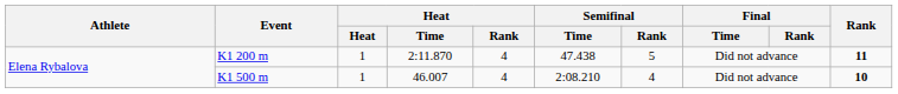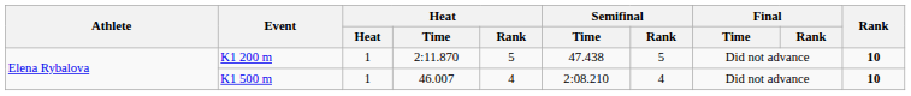 <table class="wikitable" width="80%" style="text-align:center; font-size:90%">
 <tr>
 <th rowspan="2" width="17%">Athlete</th>
 <th rowspan="2" width="10%">Event</th>
 <th colspan="3">Heat</th>
 <th colspan="2">Semifinal</th>
 <th colspan="2">Final</th>
 <th rowspan="2" width="5%">Rank</th>
 </tr>
 <tr>
 <th width="4%">Heat</th>
 <th width="7%">Time</th>
 <th width="5%">Rank</th>
 <th width="7%">Time</th>
 <th width="5%">Rank</th>
 <th width="7%">Time</th>
 <th width="5%">Rank</th>
 </tr>
 <tr>
 <td rowspan=2 align="left"><a href='#'>Elena Rybalova</a></td>
 <td align="left"><a href='#'>K1 200 m</a></td>
 <td>1</td>
 <td>2:11.870</td>
-<td>4 <strong></strong></td>
+<td>5 <strong></strong></td>
 <td>47.438</td>
 <td>5</td>
 <td colspan=2>Did not advance</td>
-<td align=center><strong>11</strong></td>
+<td align=center><strong>10</strong></td>
 </tr>
 <tr>
 <td align="left"><a href='#'>K1 500 m</a></td>
 <td>1</td>
 <td>46.007</td>
 <td>4 <strong></strong></td>
 <td>2:08.210</td>
 <td>4</td>
 <td colspan=2>Did not advance</td>
 <td align=center><strong>10</strong></td>
 </tr>
 </table>
